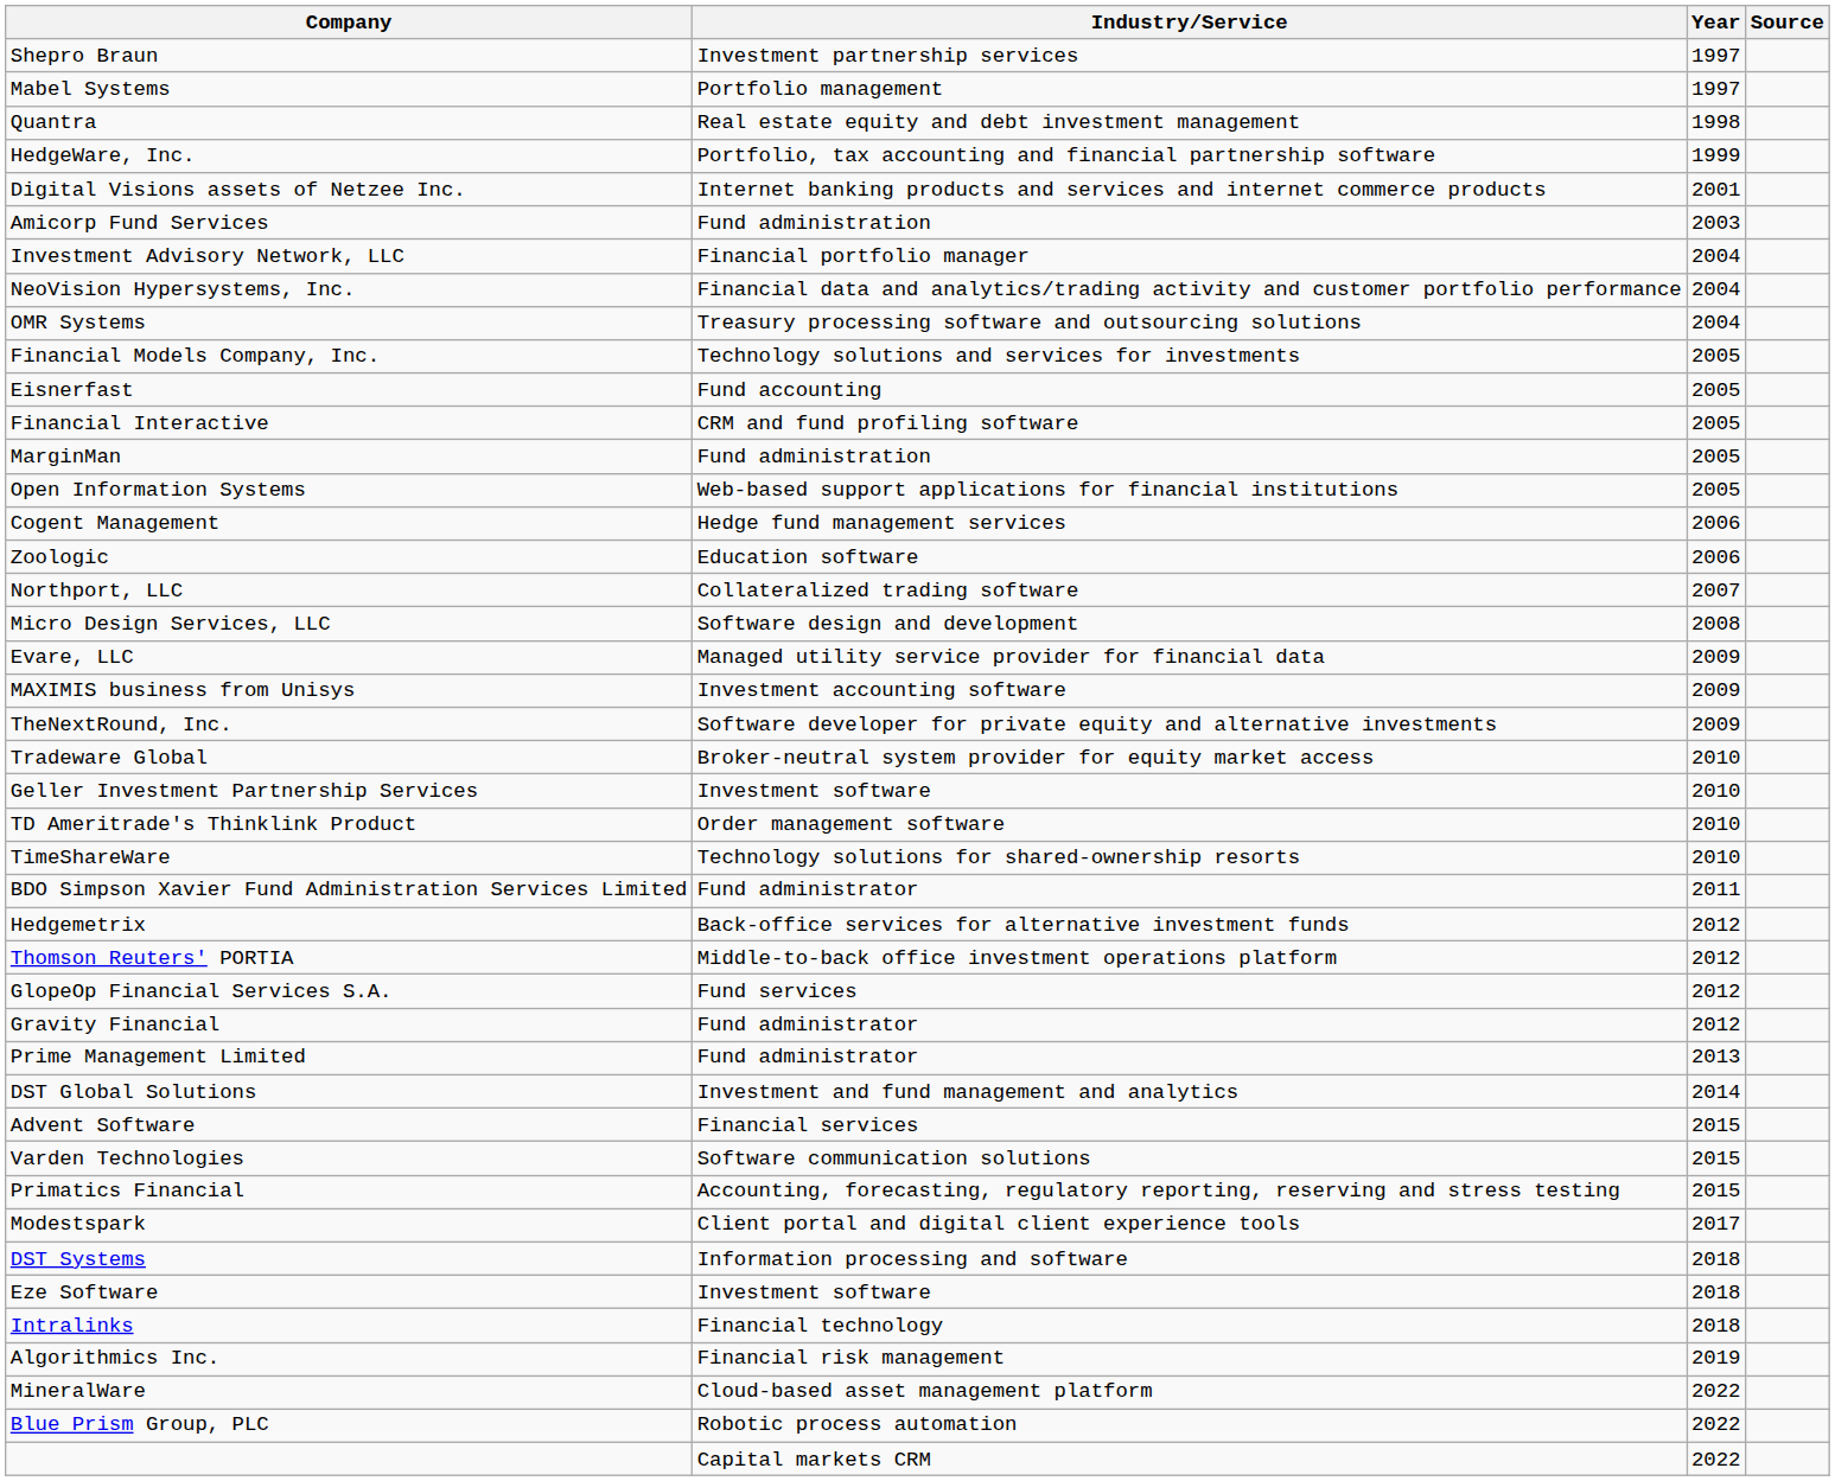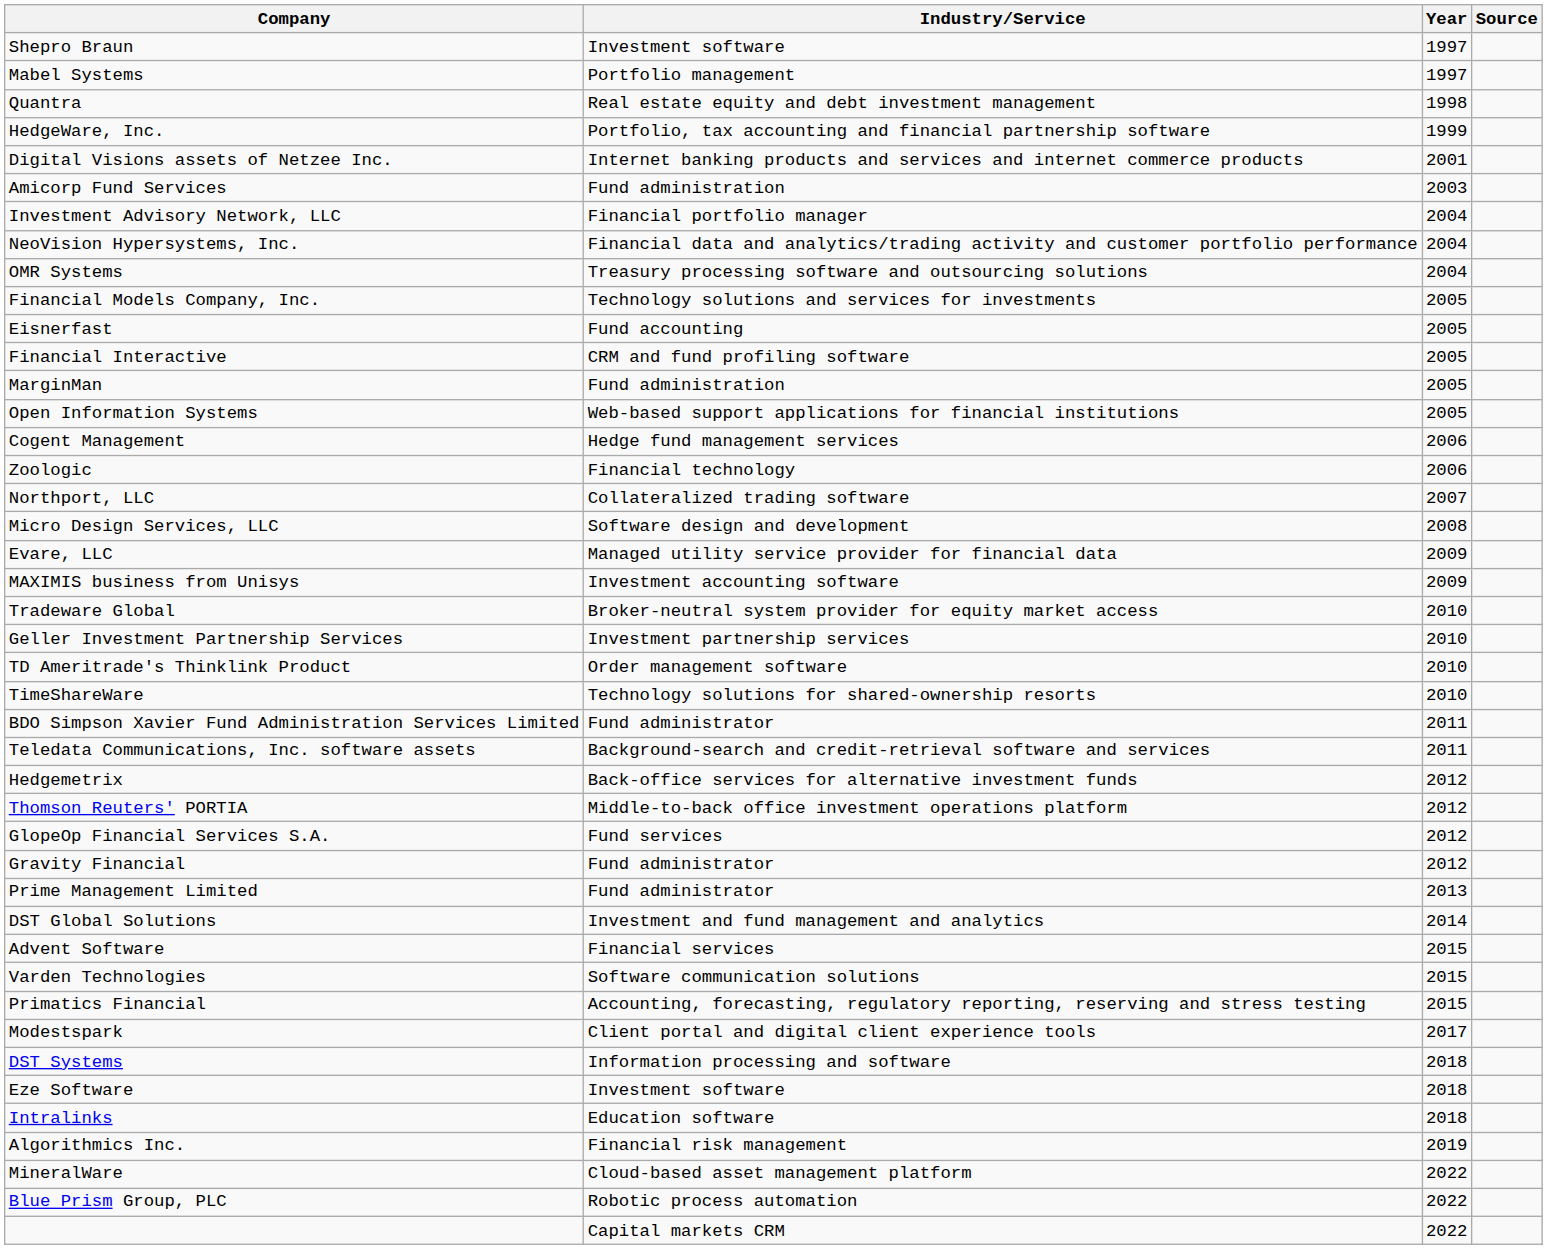 <table class="wikitable">
 <tr>
 <th>Company</th>
 <th>Industry/Service</th>
 <th>Year</th>
 <th>Source</th>
 </tr>
 <tr>
 <td>Shepro Braun</td>
-<td>Investment partnership services</td>
+<td>Investment software</td>
 <td>1997</td>
 <td></td>
 </tr>
 <tr>
 <td>Mabel Systems</td>
 <td>Portfolio management</td>
 <td>1997</td>
 <td></td>
 </tr>
 <tr>
 <td>Quantra</td>
 <td>Real estate equity and debt investment management</td>
 <td>1998</td>
 <td></td>
 </tr>
 <tr>
 <td>HedgeWare, Inc.</td>
 <td>Portfolio, tax accounting and financial partnership software</td>
 <td>1999</td>
 <td></td>
 </tr>
 <tr>
 <td>Digital Visions assets of Netzee Inc.</td>
 <td>Internet banking products and services and internet commerce products</td>
 <td>2001</td>
 <td></td>
 </tr>
 <tr>
 <td>Amicorp Fund Services</td>
 <td>Fund administration</td>
 <td>2003</td>
 <td></td>
 </tr>
 <tr>
 <td>Investment Advisory Network, LLC</td>
 <td>Financial portfolio manager</td>
 <td>2004</td>
 <td></td>
 </tr>
 <tr>
 <td>NeoVision Hypersystems, Inc.</td>
 <td>Financial data and analytics/trading activity and customer portfolio performance</td>
 <td>2004</td>
 <td></td>
 </tr>
 <tr>
 <td>OMR Systems</td>
 <td>Treasury processing software and outsourcing solutions</td>
 <td>2004</td>
 <td></td>
 </tr>
 <tr>
 <td>Financial Models Company, Inc.</td>
 <td>Technology solutions and services for investments</td>
 <td>2005</td>
 <td></td>
 </tr>
 <tr>
 <td>Eisnerfast</td>
 <td>Fund accounting</td>
 <td>2005</td>
 <td></td>
 </tr>
 <tr>
 <td>Financial Interactive</td>
 <td>CRM and fund profiling software</td>
 <td>2005</td>
 <td></td>
 </tr>
 <tr>
 <td>MarginMan</td>
 <td>Fund administration</td>
 <td>2005</td>
 <td></td>
 </tr>
 <tr>
 <td>Open Information Systems</td>
 <td>Web-based support applications for financial institutions</td>
 <td>2005</td>
 <td></td>
 </tr>
 <tr>
 <td>Cogent Management</td>
 <td>Hedge fund management services</td>
 <td>2006</td>
 <td></td>
 </tr>
 <tr>
 <td>Zoologic</td>
-<td>Education software</td>
+<td>Financial technology</td>
 <td>2006</td>
 <td></td>
 </tr>
 <tr>
 <td>Northport, LLC</td>
 <td>Collateralized trading software</td>
 <td>2007</td>
 <td></td>
 </tr>
 <tr>
 <td>Micro Design Services, LLC</td>
 <td>Software design and development</td>
 <td>2008</td>
 <td></td>
 </tr>
 <tr>
 <td>Evare, LLC</td>
 <td>Managed utility service provider for financial data</td>
 <td>2009</td>
 <td></td>
 </tr>
 <tr>
 <td>MAXIMIS business from Unisys</td>
 <td>Investment accounting software</td>
 <td>2009</td>
 <td></td>
 </tr>
 <tr>
-<td>TheNextRound, Inc.</td>
-<td>Software developer for private equity and alternative investments</td>
-<td>2009</td>
-<td></td>
-</tr>
-<tr>
 <td>Tradeware Global</td>
 <td>Broker-neutral system provider for equity market access</td>
 <td>2010</td>
 <td></td>
 </tr>
 <tr>
 <td>Geller Investment Partnership Services</td>
-<td>Investment software</td>
+<td>Investment partnership services</td>
 <td>2010</td>
 <td></td>
 </tr>
 <tr>
 <td>TD Ameritrade's Thinklink Product</td>
 <td>Order management software</td>
 <td>2010</td>
 <td></td>
 </tr>
 <tr>
 <td>TimeShareWare</td>
 <td>Technology solutions for shared-ownership resorts</td>
 <td>2010</td>
 <td></td>
 </tr>
 <tr>
 <td>BDO Simpson Xavier Fund Administration Services Limited</td>
 <td>Fund administrator</td>
+<td>2011</td>
+<td></td>
+</tr>
+<tr>
+<td>Teledata Communications, Inc. software assets</td>
+<td>Background-search and credit-retrieval software and services</td>
 <td>2011</td>
 <td></td>
 </tr>
 <tr>
 <td>Hedgemetrix</td>
 <td>Back-office services for alternative investment funds</td>
 <td>2012</td>
 <td></td>
 </tr>
 <tr>
 <td><a href='#'>Thomson Reuters'</a> PORTIA</td>
 <td>Middle-to-back office investment operations platform</td>
 <td>2012</td>
 <td></td>
 </tr>
 <tr>
 <td>GlopeOp Financial Services S.A.</td>
 <td>Fund services</td>
 <td>2012</td>
 <td></td>
 </tr>
 <tr>
 <td>Gravity Financial</td>
 <td>Fund administrator</td>
 <td>2012</td>
 <td></td>
 </tr>
 <tr>
 <td>Prime Management Limited</td>
 <td>Fund administrator</td>
 <td>2013</td>
 <td></td>
 </tr>
 <tr>
 <td>DST Global Solutions</td>
 <td>Investment and fund management and analytics</td>
 <td>2014</td>
 <td></td>
 </tr>
 <tr>
 <td>Advent Software</td>
 <td>Financial services</td>
 <td>2015</td>
 <td></td>
 </tr>
 <tr>
 <td>Varden Technologies</td>
 <td>Software communication solutions</td>
 <td>2015</td>
 <td></td>
 </tr>
 <tr>
 <td>Primatics Financial</td>
 <td>Accounting, forecasting, regulatory reporting, reserving and stress testing</td>
 <td>2015</td>
 <td></td>
 </tr>
 <tr>
 <td>Modestspark</td>
 <td>Client portal and digital client experience tools</td>
 <td>2017</td>
 <td></td>
 </tr>
 <tr>
 <td><a href='#'>DST Systems</a></td>
 <td>Information processing and software</td>
 <td>2018</td>
 <td></td>
 </tr>
 <tr>
 <td>Eze Software</td>
 <td>Investment software</td>
 <td>2018</td>
 <td></td>
 </tr>
 <tr>
 <td><a href='#'>Intralinks</a></td>
-<td>Financial technology</td>
+<td>Education software</td>
 <td>2018</td>
 <td></td>
 </tr>
 <tr>
 <td>Algorithmics Inc.</td>
 <td>Financial risk management</td>
 <td>2019</td>
 <td></td>
 </tr>
 <tr>
 <td>MineralWare</td>
 <td>Cloud-based asset management platform</td>
 <td>2022</td>
 <td></td>
 </tr>
 <tr>
 <td><a href='#'>Blue Prism</a> Group, PLC</td>
 <td>Robotic process automation</td>
 <td>2022</td>
 <td></td>
 </tr>
 <tr>
 <td></td>
 <td>Capital markets CRM</td>
 <td>2022</td>
 <td></td>
 </tr>
 </table>
